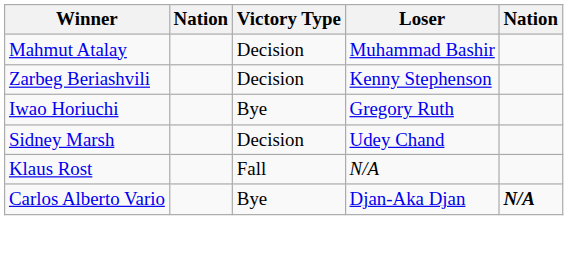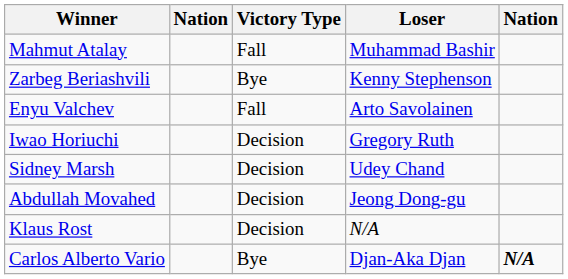 <table class="wikitable sortable" style="text-align:left;">
 <tr>
 <th>Winner</th>
 <th>Nation</th>
 <th>Victory Type</th>
 <th>Loser</th>
 <th>Nation</th>
 </tr>
 <tr>
 <td><a href='#'>Mahmut Atalay</a></td>
 <td></td>
-<td>Decision</td>
+<td>Fall</td>
 <td><a href='#'>Muhammad Bashir</a></td>
 <td></td>
 </tr>
 <tr>
 <td><a href='#'>Zarbeg Beriashvili</a></td>
 <td></td>
-<td>Decision</td>
+<td>Bye</td>
 <td><a href='#'>Kenny Stephenson</a></td>
+<td></td>
+</tr>
+<tr>
+<td><a href='#'>Enyu Valchev</a></td>
+<td></td>
+<td>Fall</td>
+<td><a href='#'>Arto Savolainen</a></td>
 <td></td>
 </tr>
 <tr>
 <td><a href='#'>Iwao Horiuchi</a></td>
 <td></td>
-<td>Bye</td>
+<td>Decision</td>
 <td><a href='#'>Gregory Ruth</a></td>
 <td></td>
 </tr>
 <tr>
 <td><a href='#'>Sidney Marsh</a></td>
 <td></td>
 <td>Decision</td>
 <td><a href='#'>Udey Chand</a></td>
 <td></td>
 </tr>
 <tr>
+<td><a href='#'>Abdullah Movahed</a></td>
+<td></td>
+<td>Decision</td>
+<td><a href='#'>Jeong Dong-gu</a></td>
+<td></td>
+</tr>
+<tr>
 <td><a href='#'>Klaus Rost</a></td>
 <td></td>
-<td>Fall</td>
+<td>Decision</td>
 <td><em>N/A</em></td>
 <td></td>
 </tr>
 <tr>
 <td><a href='#'>Carlos Alberto Vario</a></td>
 <td></td>
 <td>Bye</td>
 <td><a href='#'>Djan-Aka Djan</a></td>
 <td><strong><em>N/A</em></strong></td>
 </tr>
 </table>
